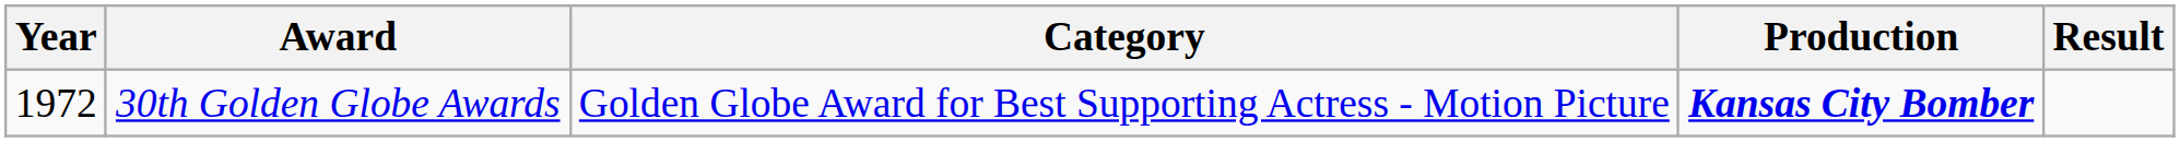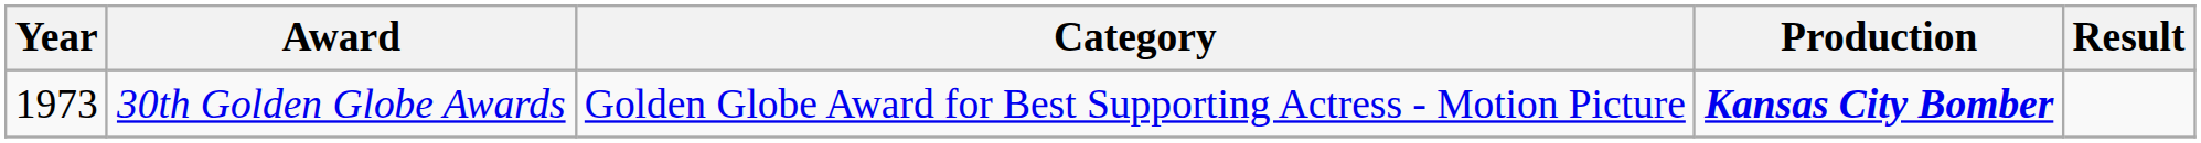 <table class="wikitable sortable">
 <tr>
 <th>Year</th>
 <th>Award</th>
 <th>Category</th>
 <th>Production</th>
 <th class="wikitable unsortable">Result</th>
 </tr>
 <tr>
-<td>1972</td>
+<td>1973</td>
 <td><em><a href='#'>30th Golden Globe Awards</a></em></td>
 <td><a href='#'>Golden Globe Award for Best Supporting Actress - Motion Picture</a></td>
 <td><strong><em><a href='#'>Kansas City Bomber</a></em></strong></td>
 <td></td>
 </tr>
 </table>
